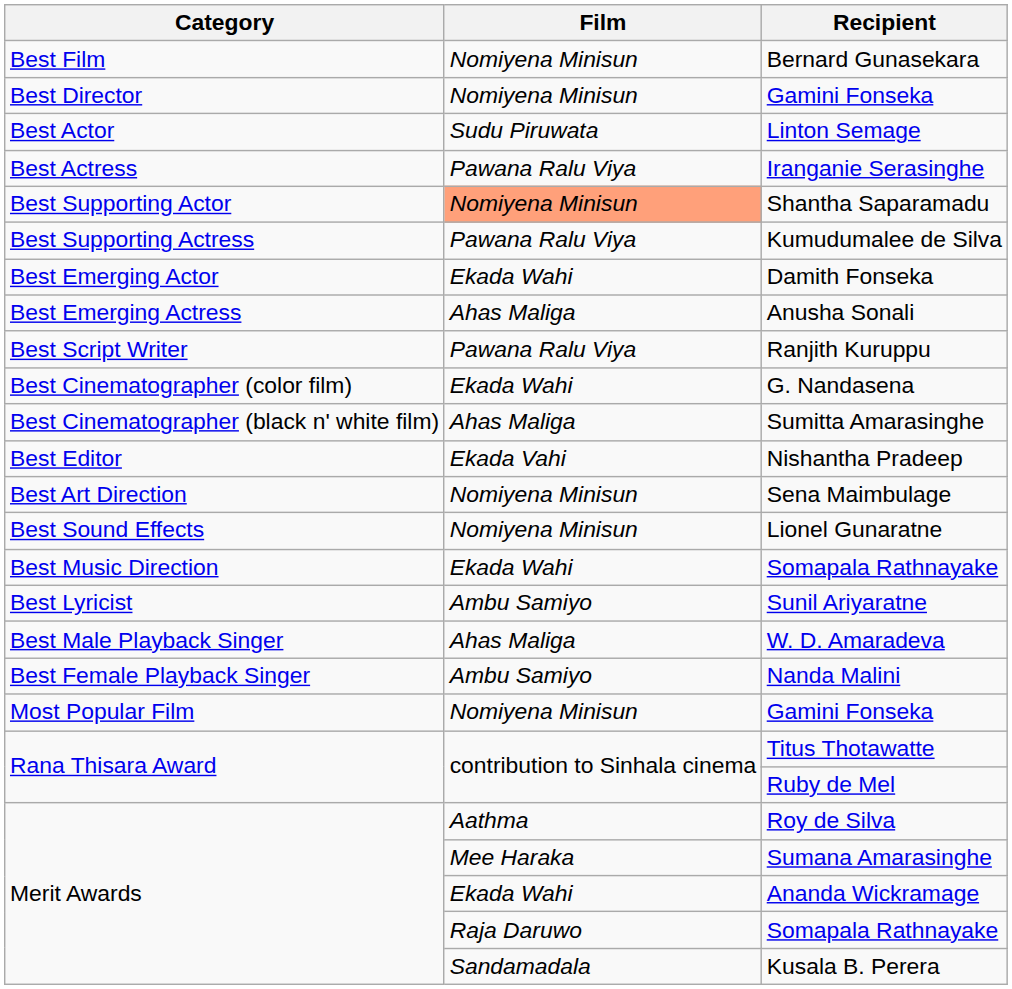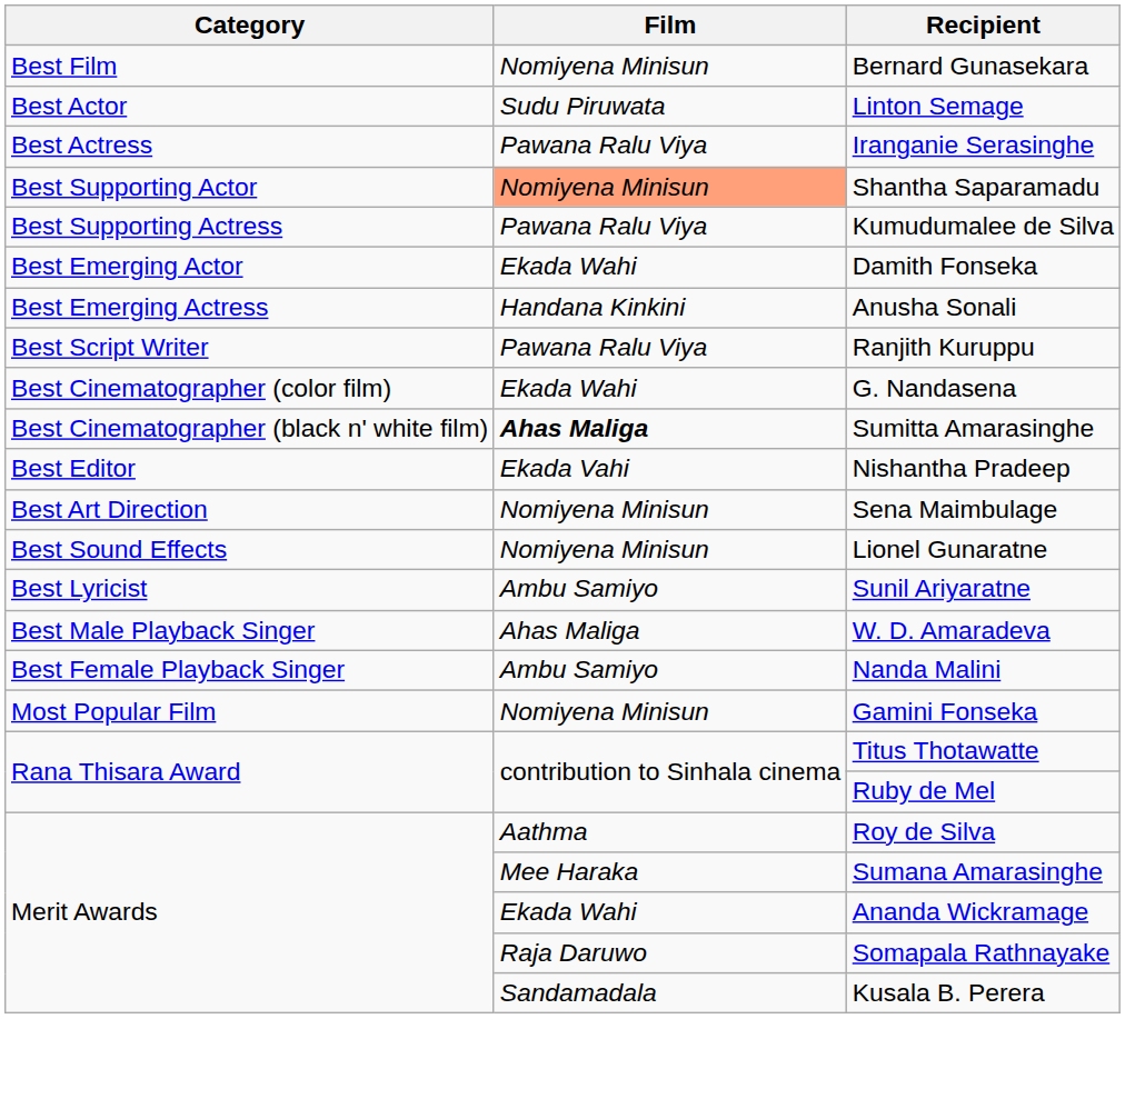 <table class="wikitable plainrowheaders sortable">
 <tr>
 <th scope="col">Category</th>
 <th scope="col">Film</th>
 <th scope="col">Recipient</th>
 </tr>
 <tr>
 <td><a href='#'>Best Film</a></td>
 <td><em>Nomiyena Minisun</em></td>
 <td>Bernard Gunasekara</td>
-</tr>
-<tr>
-<td><a href='#'>Best Director</a></td>
-<td><em>Nomiyena Minisun</em></td>
-<td><a href='#'>Gamini Fonseka</a></td>
 </tr>
 <tr>
 <td><a href='#'>Best Actor</a></td>
 <td><em>Sudu Piruwata</em></td>
 <td><a href='#'>Linton Semage</a></td>
 </tr>
 <tr>
 <td><a href='#'>Best Actress</a></td>
 <td><em>Pawana Ralu Viya</em></td>
 <td><a href='#'>Iranganie Serasinghe</a></td>
 </tr>
 <tr>
 <td><a href='#'>Best Supporting Actor</a></td>
 <td style="background: lightsalmon;"><em>Nomiyena Minisun</em></td>
 <td>Shantha Saparamadu</td>
 </tr>
 <tr>
 <td><a href='#'>Best Supporting Actress</a></td>
 <td><em>Pawana Ralu Viya</em></td>
 <td>Kumudumalee de Silva</td>
 </tr>
 <tr>
 <td><a href='#'>Best Emerging Actor</a></td>
 <td><em>Ekada Wahi</em></td>
 <td>Damith Fonseka</td>
 </tr>
 <tr>
 <td><a href='#'>Best Emerging Actress</a></td>
-<td><em>Ahas Maliga</em></td>
+<td><em>Handana Kinkini</em></td>
 <td>Anusha Sonali</td>
 </tr>
 <tr>
 <td><a href='#'>Best Script Writer</a></td>
 <td><em>Pawana Ralu Viya</em></td>
 <td>Ranjith Kuruppu</td>
 </tr>
 <tr>
 <td><a href='#'>Best Cinematographer</a> (color film)</td>
 <td><em>Ekada Wahi</em></td>
 <td>G. Nandasena</td>
 </tr>
 <tr>
 <td><a href='#'>Best Cinematographer</a> (black n' white film)</td>
-<td><em>Ahas Maliga</em></td>
+<td><strong><em>Ahas Maliga</em></strong></td>
 <td>Sumitta Amarasinghe</td>
 </tr>
 <tr>
 <td><a href='#'>Best Editor</a></td>
 <td><em>Ekada Vahi</em></td>
 <td>Nishantha Pradeep</td>
 </tr>
 <tr>
 <td><a href='#'>Best Art Direction</a></td>
 <td><em>Nomiyena Minisun</em></td>
 <td>Sena Maimbulage</td>
 </tr>
 <tr>
 <td><a href='#'>Best Sound Effects</a></td>
 <td><em>Nomiyena Minisun</em></td>
 <td>Lionel Gunaratne</td>
-</tr>
-<tr>
-<td><a href='#'>Best Music Direction</a></td>
-<td><em>Ekada Wahi</em></td>
-<td><a href='#'>Somapala Rathnayake</a></td>
 </tr>
 <tr>
 <td><a href='#'>Best Lyricist</a></td>
 <td><em>Ambu Samiyo</em></td>
 <td><a href='#'>Sunil Ariyaratne</a></td>
 </tr>
 <tr>
 <td><a href='#'>Best Male Playback Singer</a></td>
 <td><em>Ahas Maliga</em></td>
 <td><a href='#'>W. D. Amaradeva</a></td>
 </tr>
 <tr>
 <td><a href='#'>Best Female Playback Singer</a></td>
 <td><em>Ambu Samiyo</em></td>
 <td><a href='#'>Nanda Malini</a></td>
 </tr>
 <tr>
 <td><a href='#'>Most Popular Film</a></td>
 <td><em>Nomiyena Minisun</em></td>
 <td><a href='#'>Gamini Fonseka</a></td>
 </tr>
 <tr>
 <td rowspan=2><a href='#'>Rana Thisara Award</a></td>
 <td rowspan=2>contribution to Sinhala cinema</td>
 <td><a href='#'>Titus Thotawatte</a></td>
 </tr>
 <tr>
 <td><a href='#'>Ruby de Mel</a></td>
 </tr>
 <tr>
 <td rowspan=5>Merit Awards</td>
 <td><em>Aathma</em></td>
 <td><a href='#'>Roy de Silva</a></td>
 </tr>
 <tr>
 <td><em>Mee Haraka</em></td>
 <td><a href='#'>Sumana Amarasinghe</a></td>
 </tr>
 <tr>
 <td><em>Ekada Wahi</em></td>
 <td><a href='#'>Ananda Wickramage</a></td>
 </tr>
 <tr>
 <td><em>Raja Daruwo</em></td>
 <td><a href='#'>Somapala Rathnayake</a></td>
 </tr>
 <tr>
 <td><em>Sandamadala</em></td>
 <td>Kusala B. Perera</td>
 </tr>
 </table>
